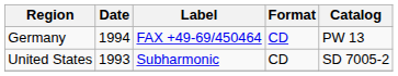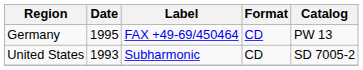 <table class="wikitable">
 <tr>
 <th>Region</th>
 <th>Date</th>
 <th>Label</th>
 <th>Format</th>
 <th>Catalog</th>
 </tr>
 <tr>
 <td>Germany</td>
-<td>1994</td>
+<td>1995</td>
 <td><a href='#'>FAX +49-69/450464</a></td>
 <td><a href='#'>CD</a></td>
 <td>PW 13</td>
 </tr>
 <tr>
 <td>United States</td>
 <td>1993</td>
 <td><a href='#'>Subharmonic</a></td>
 <td>CD</td>
 <td>SD 7005-2</td>
 </tr>
 <tr>
 </tr>
 </table>
